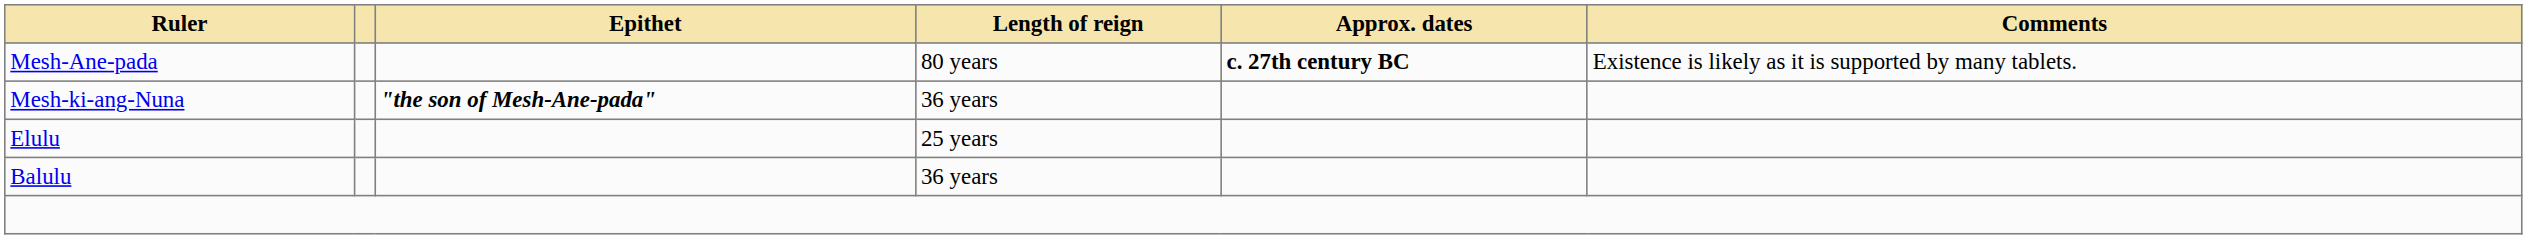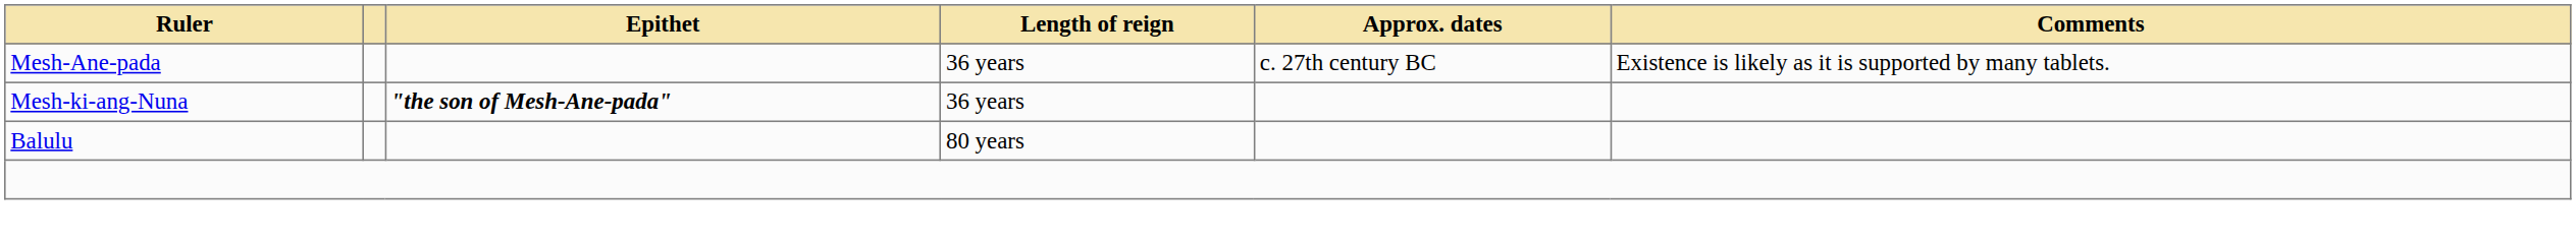 <table class="nowraplinks" cellspacing="0" cellpadding="3" width="600px" rules="all" style="background:#fbfbfb; border-style: solid; border-width: 1px; font-size:90%; empty-cells:show; border-collapse:collapse; width:100%;">
 <tr bgcolor="#F6E6AE">
 <th>Ruler</th>
 <th></th>
 <th>Epithet</th>
 <th>Length of reign</th>
 <th>Approx. dates</th>
 <th>Comments</th>
 </tr>
 <tr>
 <td><a href='#'>Mesh-Ane-pada</a></td>
 <td></td>
 <td></td>
-<td>80 years</td>
-<td><strong>c. 27th century BC</strong></td>
+<td>36 years</td>
+<td>c. 27th century BC</td>
 <td>Existence is likely as it is supported by many tablets.</td>
 </tr>
 <tr>
 <td><a href='#'>Mesh-ki-ang-Nuna</a></td>
 <td></td>
 <td><strong><em>"the son of Mesh-Ane-pada"</em></strong></td>
 <td>36 years</td>
 <td></td>
 <td></td>
 </tr>
 <tr>
-<td><a href='#'>Elulu</a></td>
-<td></td>
-<td></td>
-<td>25 years</td>
-<td></td>
-<td></td>
-</tr>
-<tr>
 <td><a href='#'>Balulu</a></td>
 <td></td>
 <td></td>
-<td>36 years</td>
+<td>80 years</td>
 <td></td>
 <td></td>
 </tr>
 <tr>
 <td colspan="6"><br></td>
 </tr>
 </table>
